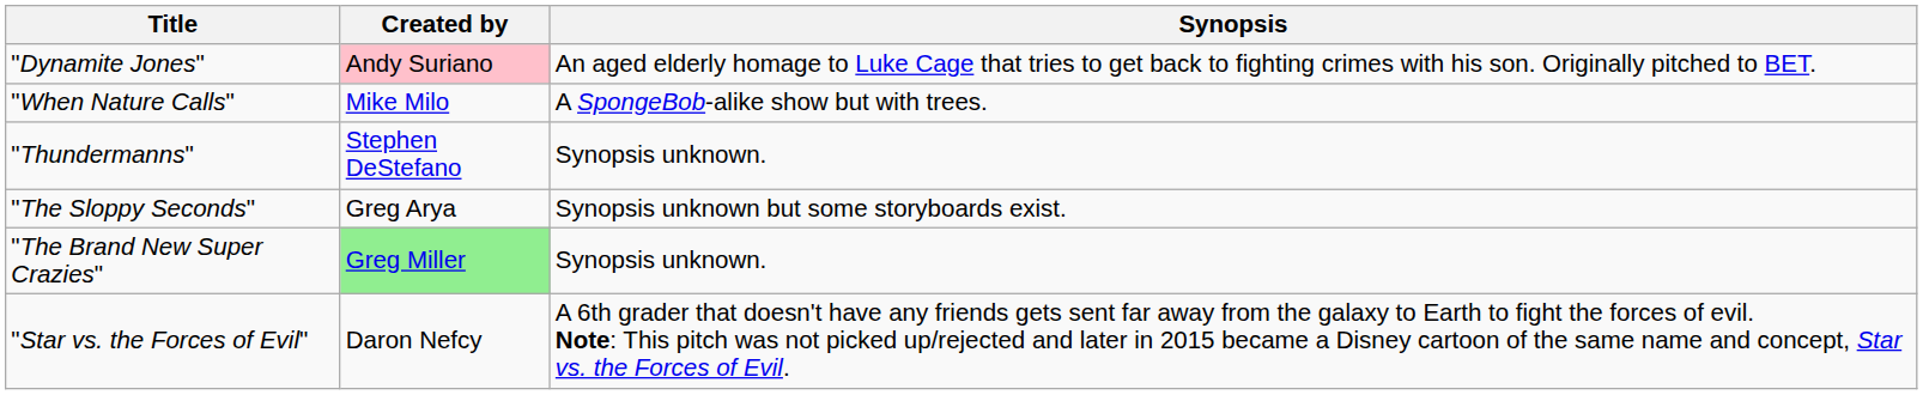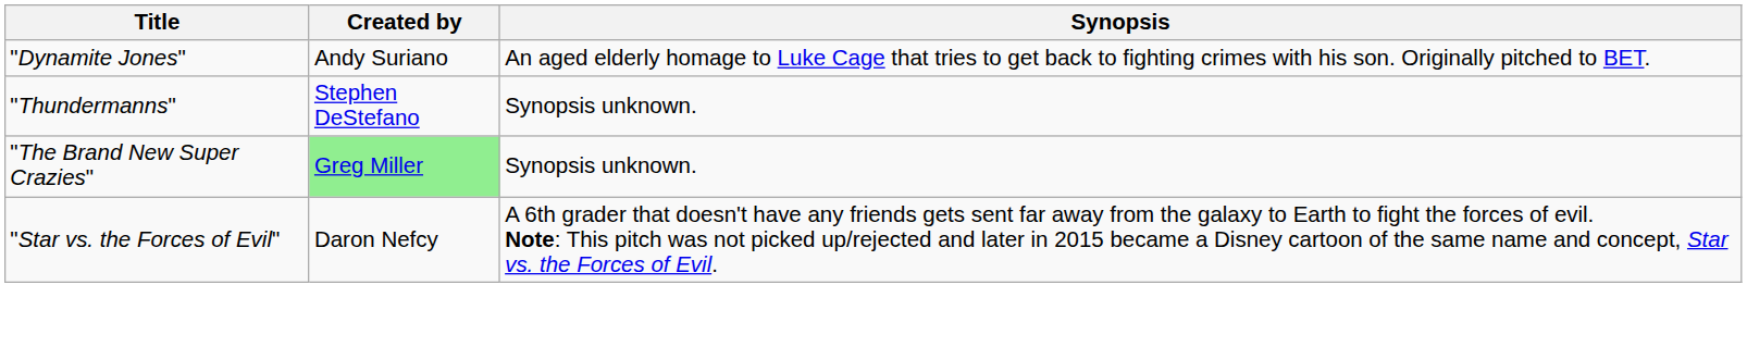 <table class="wikitable sortable" style="width: auto style="width:74%; table-layout: fixed">
 <tr>
 <th style="width:%;">Title</th>
 <th style="width:%;">Created by</th>
 <th style="width:%;">Synopsis</th>
 </tr>
 <tr>
 <td>"<em>Dynamite Jones</em>"</td>
-<td style="background: pink;">Andy Suriano</td>
+<td>Andy Suriano</td>
 <td>An aged elderly homage to <a href='#'>Luke Cage</a> that tries to get back to fighting crimes with his son. Originally pitched to <a href='#'>BET</a>.</td>
-</tr>
-<tr>
-<td>"<em>When Nature Calls</em>"</td>
-<td><a href='#'>Mike Milo</a></td>
-<td>A <em><a href='#'>SpongeBob</a></em>-alike show but with trees.</td>
 </tr>
 <tr>
 <td>"<em>Thundermanns</em>"</td>
 <td><a href='#'>Stephen DeStefano</a></td>
 <td>Synopsis unknown.</td>
-</tr>
-<tr>
-<td>"<em>The Sloppy Seconds</em>"</td>
-<td>Greg Arya</td>
-<td>Synopsis unknown but some storyboards exist.</td>
 </tr>
 <tr>
 <td>"<em>The Brand New Super Crazies</em>"</td>
 <td style="background: lightgreen;"><a href='#'>Greg Miller</a></td>
 <td>Synopsis unknown.</td>
 </tr>
 <tr>
 <td>"<em>Star vs. the Forces of Evil</em>"</td>
 <td>Daron Nefcy</td>
 <td>A 6th grader that doesn't have any friends gets sent far away from the galaxy to Earth to fight the forces of evil.<br><strong>Note</strong>: This pitch was not picked up/rejected and later in 2015 became a Disney cartoon of the same name and concept, <em><a href='#'>Star vs. the Forces of Evil</a></em>.</td>
 </tr>
 </table>
